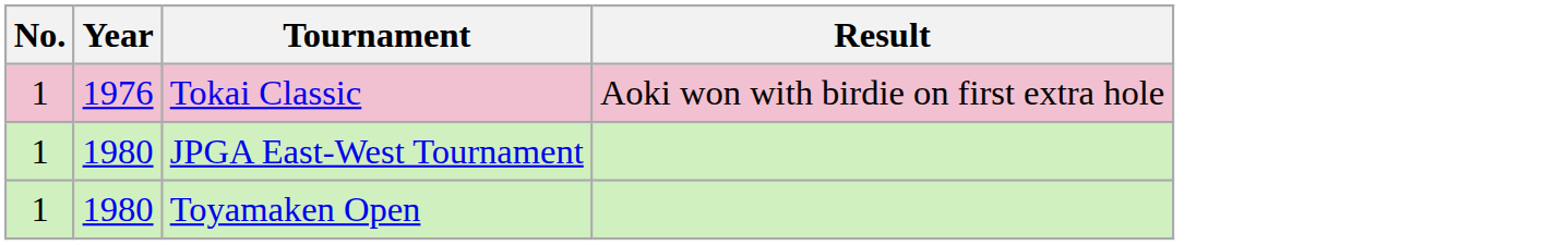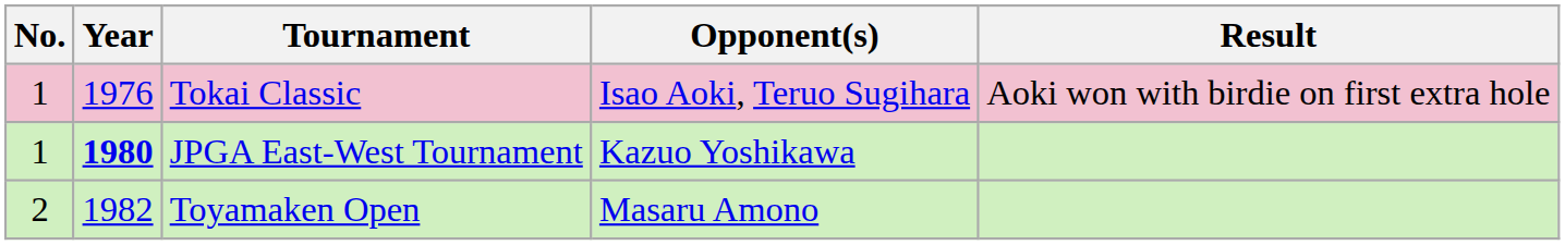 <table class="wikitable" style="font-size:95%;">
 <tr>
 <th>No.</th>
 <th>Year</th>
 <th>Tournament</th>
+<th>Opponent(s)</th>
 <th>Result</th>
 </tr>
 <tr style="background:#F2C1D1;">
 <td align=center>1</td>
 <td><a href='#'>1976</a></td>
 <td><a href='#'>Tokai Classic</a></td>
+<td> <a href='#'>Isao Aoki</a>,  <a href='#'>Teruo Sugihara</a></td>
 <td>Aoki won with birdie on first extra hole</td>
 </tr>
 <tr style="background:#D0F0C0;">
 <td align=center>1</td>
-<td><a href='#'>1980</a></td>
+<td><strong><a href='#'>1980</a></strong></td>
 <td><a href='#'>JPGA East-West Tournament</a></td>
+<td> <a href='#'>Kazuo Yoshikawa</a></td>
 <td></td>
 </tr>
 <tr style="background:#D0F0C0;">
-<td align=center>1</td>
-<td><a href='#'>1980</a></td>
+<td align=center>2</td>
+<td><a href='#'>1982</a></td>
 <td><a href='#'>Toyamaken Open</a></td>
+<td> <a href='#'>Masaru Amono</a></td>
 <td></td>
 </tr>
 </table>
